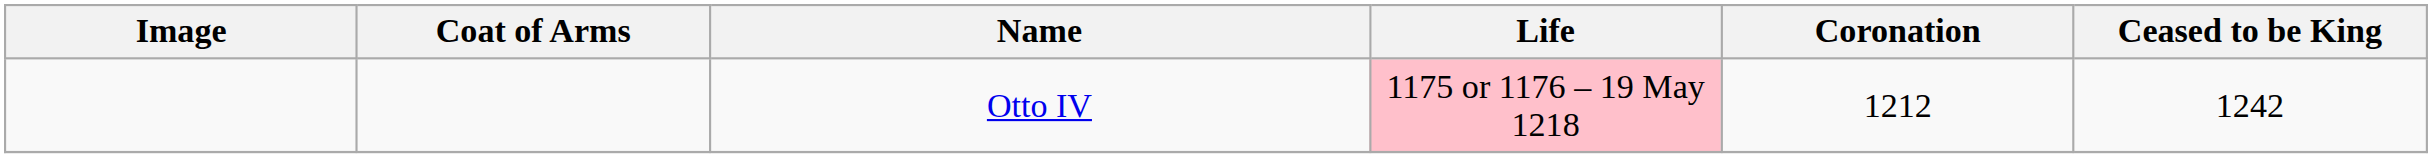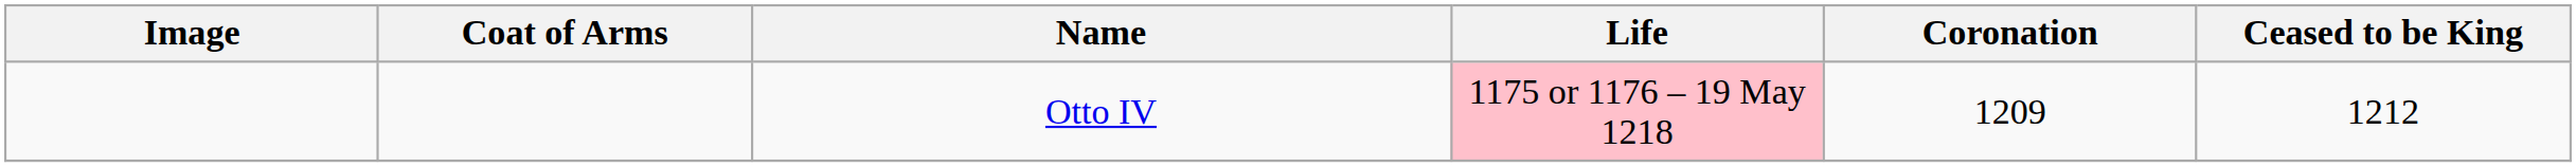 <table width=90% class="wikitable">
 <tr>
 <th width=8%>Image</th>
 <th width=8%>Coat of Arms</th>
 <th width=15%>Name</th>
 <th width=8%>Life</th>
 <th width=8%>Coronation</th>
 <th width=8%>Ceased to be King</th>
 </tr>
 <tr>
 <td></td>
 <td></td>
 <td align="center"><a href='#'>Otto IV</a></td>
 <td align="center" style="background: pink;">1175 or 1176 – 19 May 1218</td>
+<td align="center">1209</td>
 <td align="center">1212</td>
-<td align="center">1242</td>
 </tr>
 <tr>
 </tr>
 </table>
